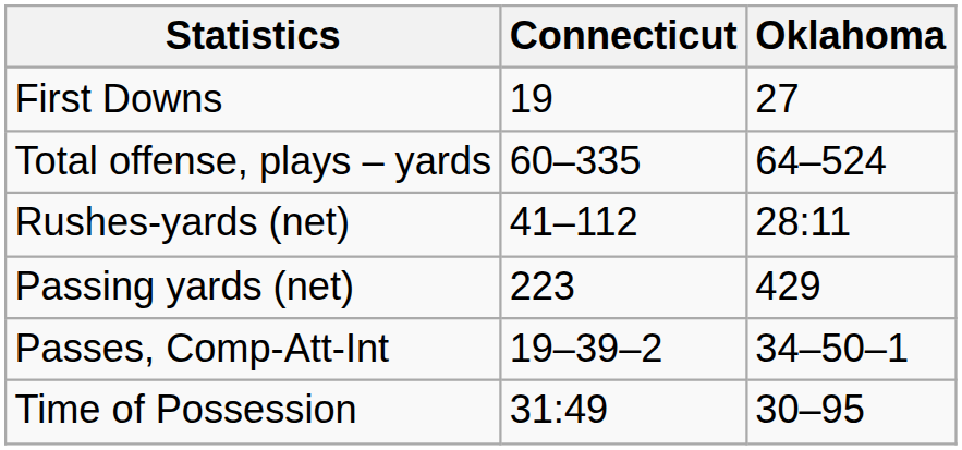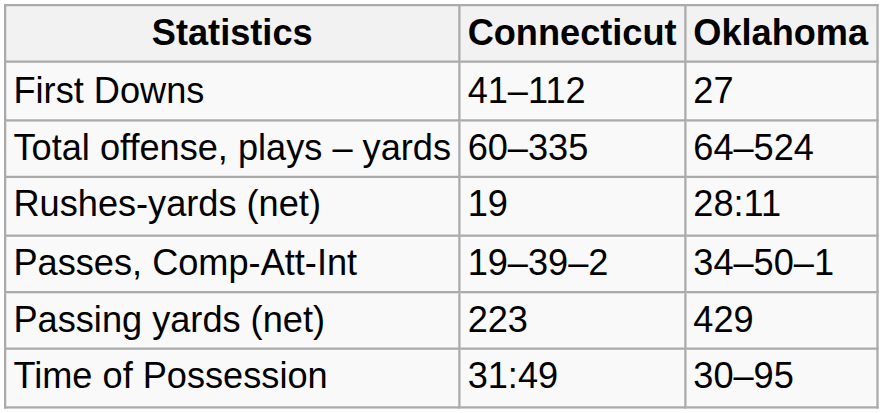 <table class="wikitable">
 <tr>
 <th>Statistics</th>
 <th>Connecticut</th>
 <th>Oklahoma</th>
 </tr>
 <tr>
 <td>First Downs</td>
-<td>19</td>
+<td>41–112</td>
 <td>27</td>
 </tr>
 <tr>
 <td>Total offense, plays – yards</td>
 <td>60–335</td>
 <td>64–524</td>
 </tr>
 <tr>
 <td>Rushes-yards (net)</td>
-<td>41–112</td>
+<td>19</td>
 <td>28:11</td>
+</tr>
+<tr>
+<td>Passes, Comp-Att-Int</td>
+<td>19–39–2</td>
+<td>34–50–1</td>
 </tr>
 <tr>
 <td>Passing yards (net)</td>
 <td>223</td>
 <td>429</td>
 </tr>
 <tr>
-<td>Passes, Comp-Att-Int</td>
-<td>19–39–2</td>
-<td>34–50–1</td>
-</tr>
-<tr>
 <td>Time of Possession</td>
 <td>31:49</td>
 <td>30–95</td>
 </tr>
 </table>
